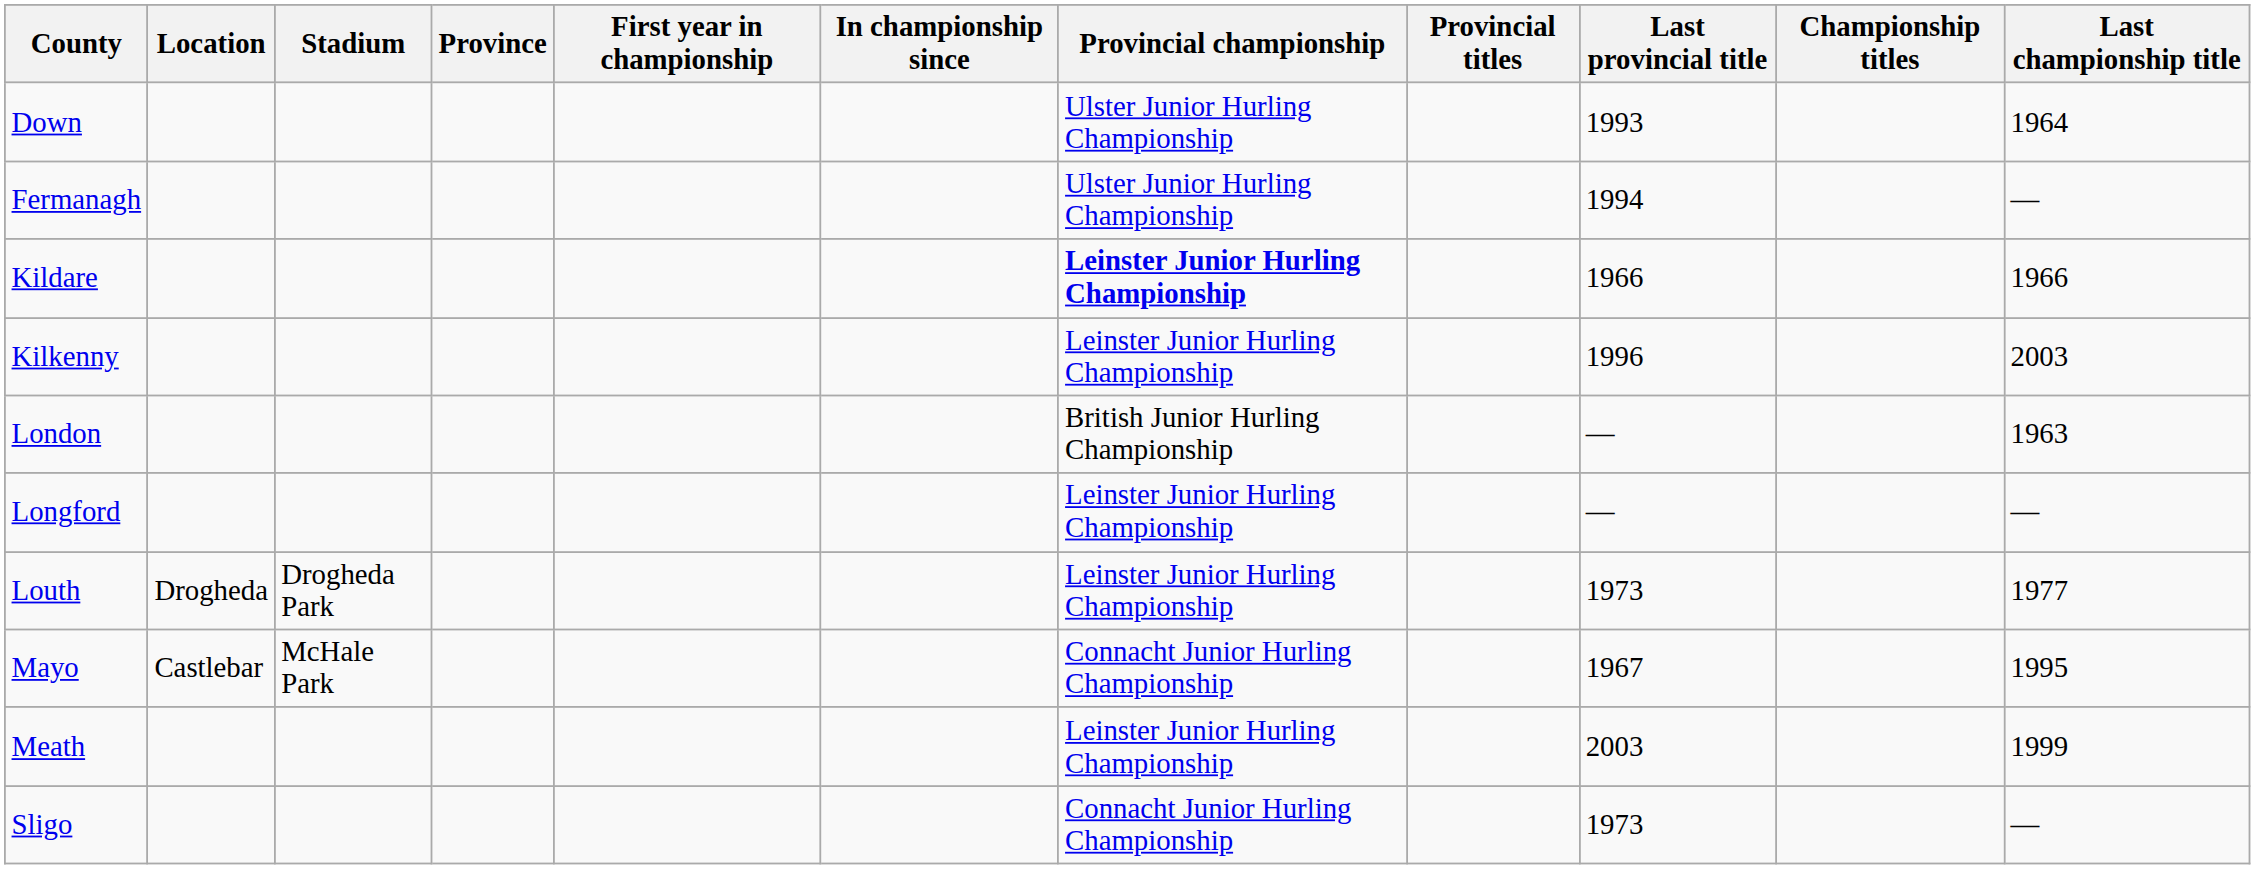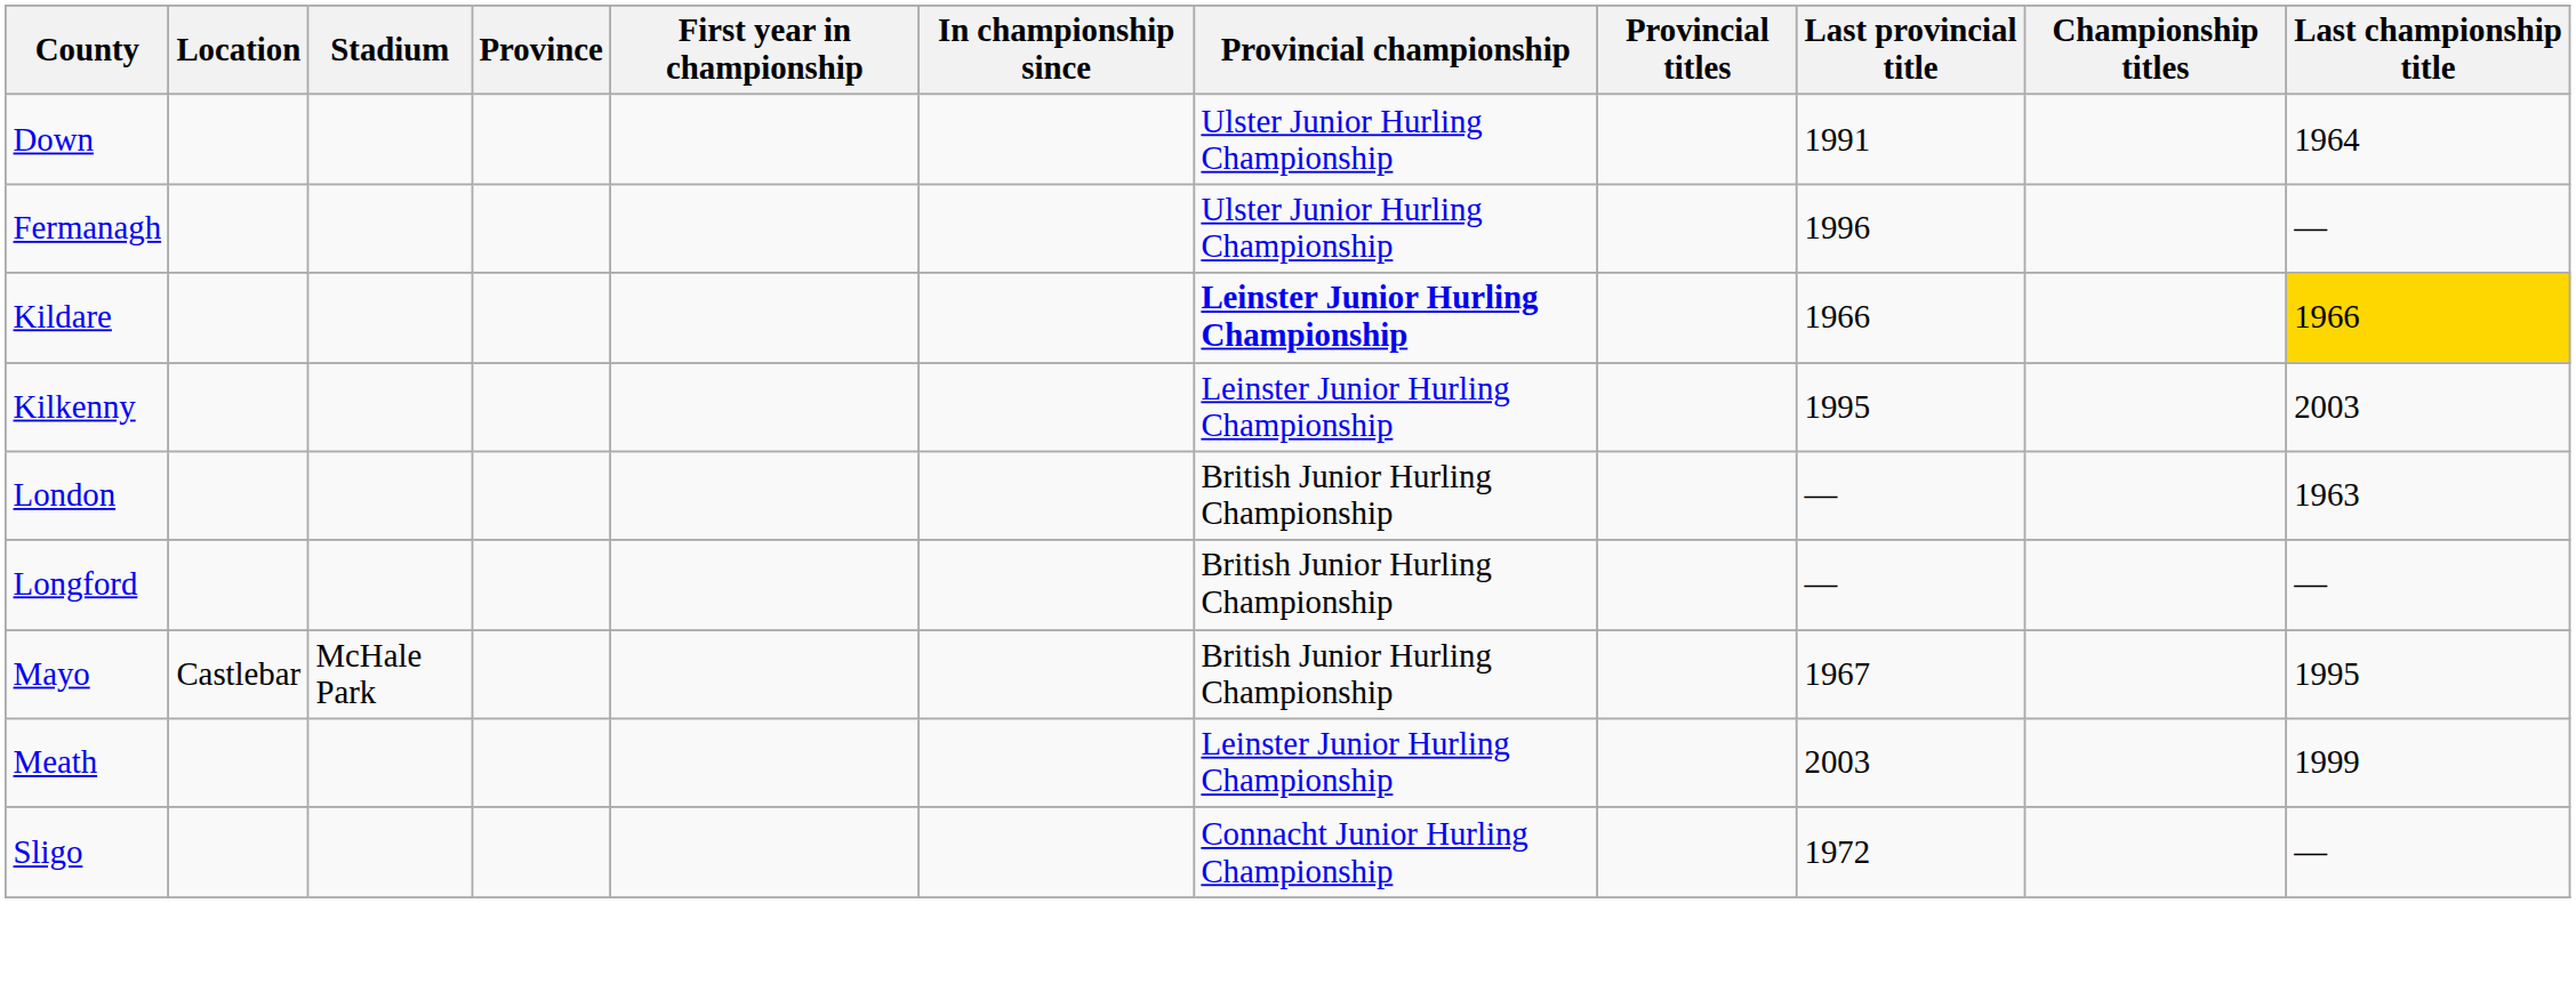 <table class="wikitable sortable">
 <tr>
 <th>County</th>
 <th>Location</th>
 <th>Stadium</th>
 <th>Province</th>
 <th>First year in championship</th>
 <th>In championship since</th>
 <th>Provincial championship</th>
 <th>Provincial titles</th>
 <th>Last provincial title</th>
 <th>Championship titles</th>
 <th>Last championship title</th>
 </tr>
 <tr>
 <td> <a href='#'>Down</a></td>
 <td></td>
 <td></td>
 <td></td>
 <td></td>
 <td></td>
 <td><a href='#'>Ulster Junior Hurling Championship</a></td>
 <td></td>
-<td>1993</td>
+<td>1991</td>
 <td></td>
 <td>1964</td>
 </tr>
 <tr>
 <td><a href='#'>Fermanagh</a></td>
 <td></td>
 <td></td>
 <td></td>
 <td></td>
 <td></td>
 <td><a href='#'>Ulster Junior Hurling Championship</a></td>
 <td></td>
-<td>1994</td>
+<td>1996</td>
 <td></td>
 <td>—</td>
 </tr>
 <tr>
 <td> <a href='#'>Kildare</a></td>
 <td></td>
 <td></td>
 <td></td>
 <td></td>
 <td></td>
 <td><strong><a href='#'>Leinster Junior Hurling Championship</a></strong></td>
 <td></td>
 <td>1966</td>
 <td></td>
-<td>1966</td>
+<td style="background: gold;">1966</td>
 </tr>
 <tr>
 <td> <a href='#'>Kilkenny</a></td>
 <td></td>
 <td></td>
 <td></td>
 <td></td>
 <td></td>
 <td><a href='#'>Leinster Junior Hurling Championship</a></td>
 <td></td>
-<td>1996</td>
+<td>1995</td>
 <td></td>
 <td>2003</td>
 </tr>
 <tr>
 <td> <a href='#'>London</a></td>
 <td></td>
 <td></td>
 <td></td>
 <td></td>
 <td></td>
 <td>British Junior Hurling Championship</td>
 <td></td>
 <td>—</td>
 <td></td>
 <td>1963</td>
 </tr>
 <tr>
 <td><a href='#'>Longford</a></td>
 <td></td>
 <td></td>
 <td></td>
 <td></td>
 <td></td>
-<td><a href='#'>Leinster Junior Hurling Championship</a></td>
+<td>British Junior Hurling Championship</td>
 <td></td>
 <td>—</td>
 <td></td>
 <td>—</td>
-</tr>
-<tr>
-<td> <a href='#'>Louth</a></td>
-<td>Drogheda</td>
-<td>Drogheda Park</td>
-<td></td>
-<td></td>
-<td></td>
-<td><a href='#'>Leinster Junior Hurling Championship</a></td>
-<td></td>
-<td>1973</td>
-<td></td>
-<td>1977</td>
 </tr>
 <tr>
 <td> <a href='#'>Mayo</a></td>
 <td>Castlebar</td>
 <td>McHale Park</td>
 <td></td>
 <td></td>
 <td></td>
-<td><a href='#'>Connacht Junior Hurling Championship</a></td>
+<td>British Junior Hurling Championship</td>
 <td></td>
 <td>1967</td>
 <td></td>
 <td>1995</td>
 </tr>
 <tr>
 <td> <a href='#'>Meath</a></td>
 <td></td>
 <td></td>
 <td></td>
 <td></td>
 <td></td>
 <td><a href='#'>Leinster Junior Hurling Championship</a></td>
 <td></td>
 <td>2003</td>
 <td></td>
 <td>1999</td>
 </tr>
 <tr>
 <td><a href='#'>Sligo</a></td>
 <td></td>
 <td></td>
 <td></td>
 <td></td>
 <td></td>
 <td><a href='#'>Connacht Junior Hurling Championship</a></td>
 <td></td>
-<td>1973</td>
+<td>1972</td>
 <td></td>
 <td>—</td>
 </tr>
 </table>
